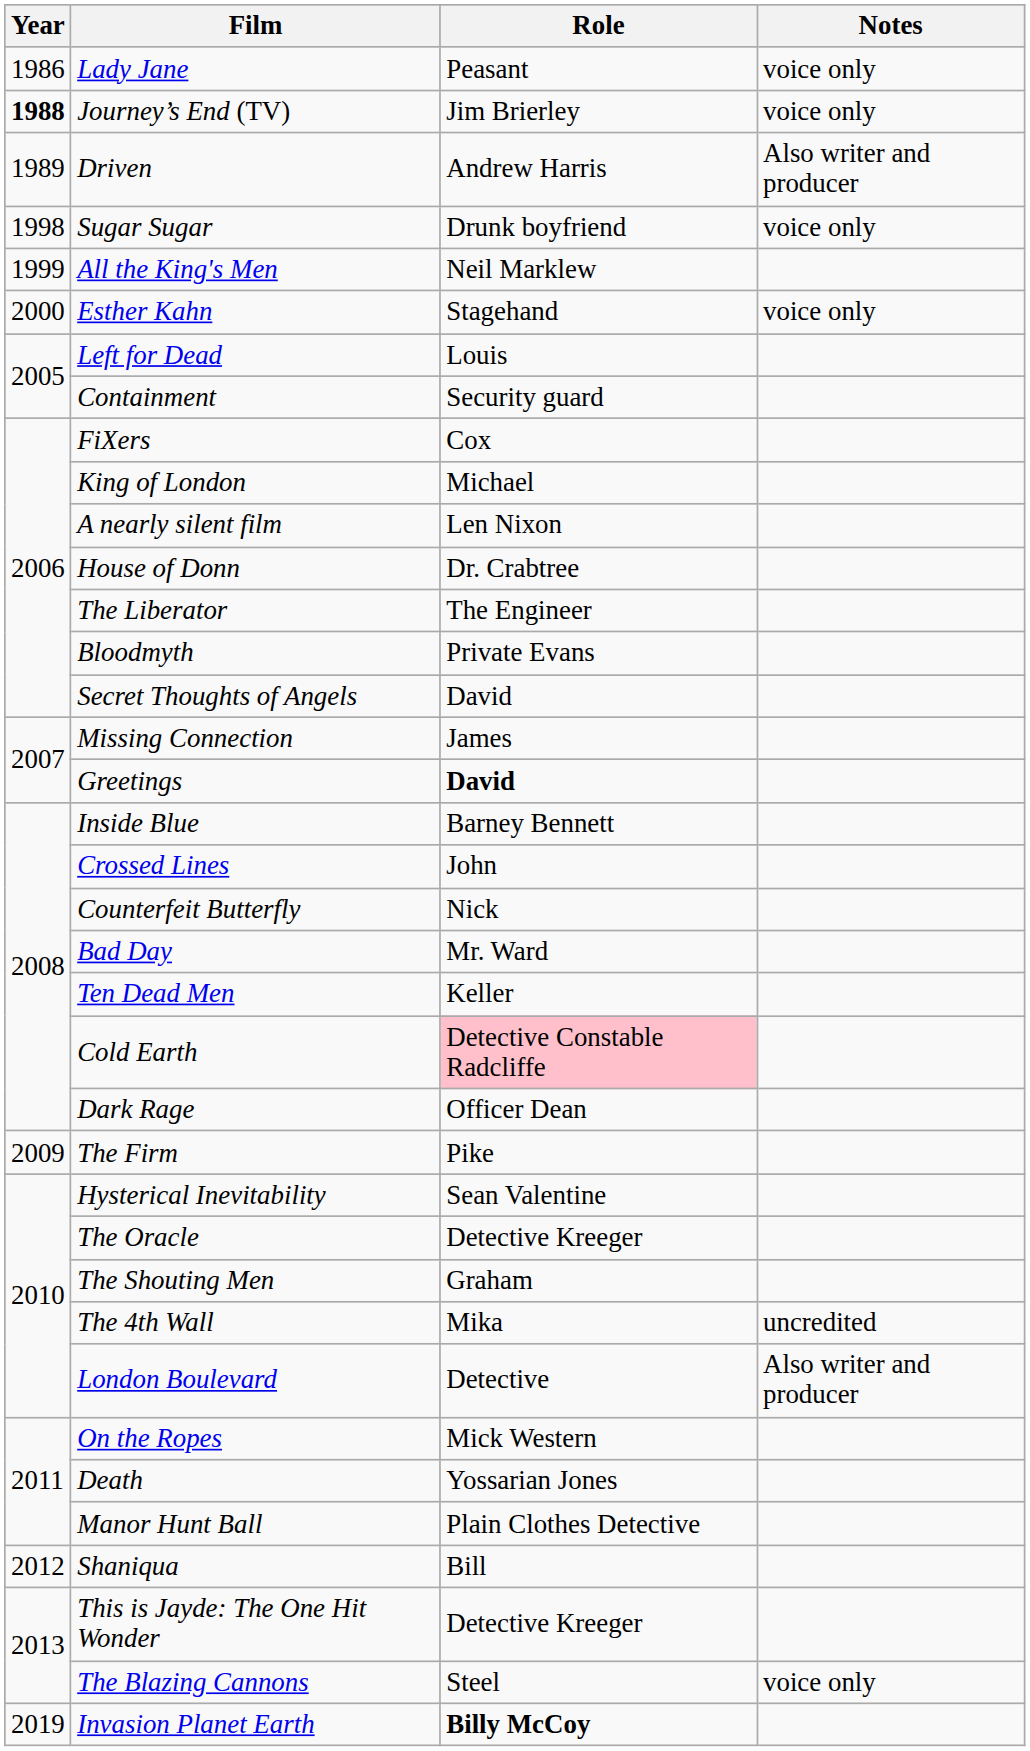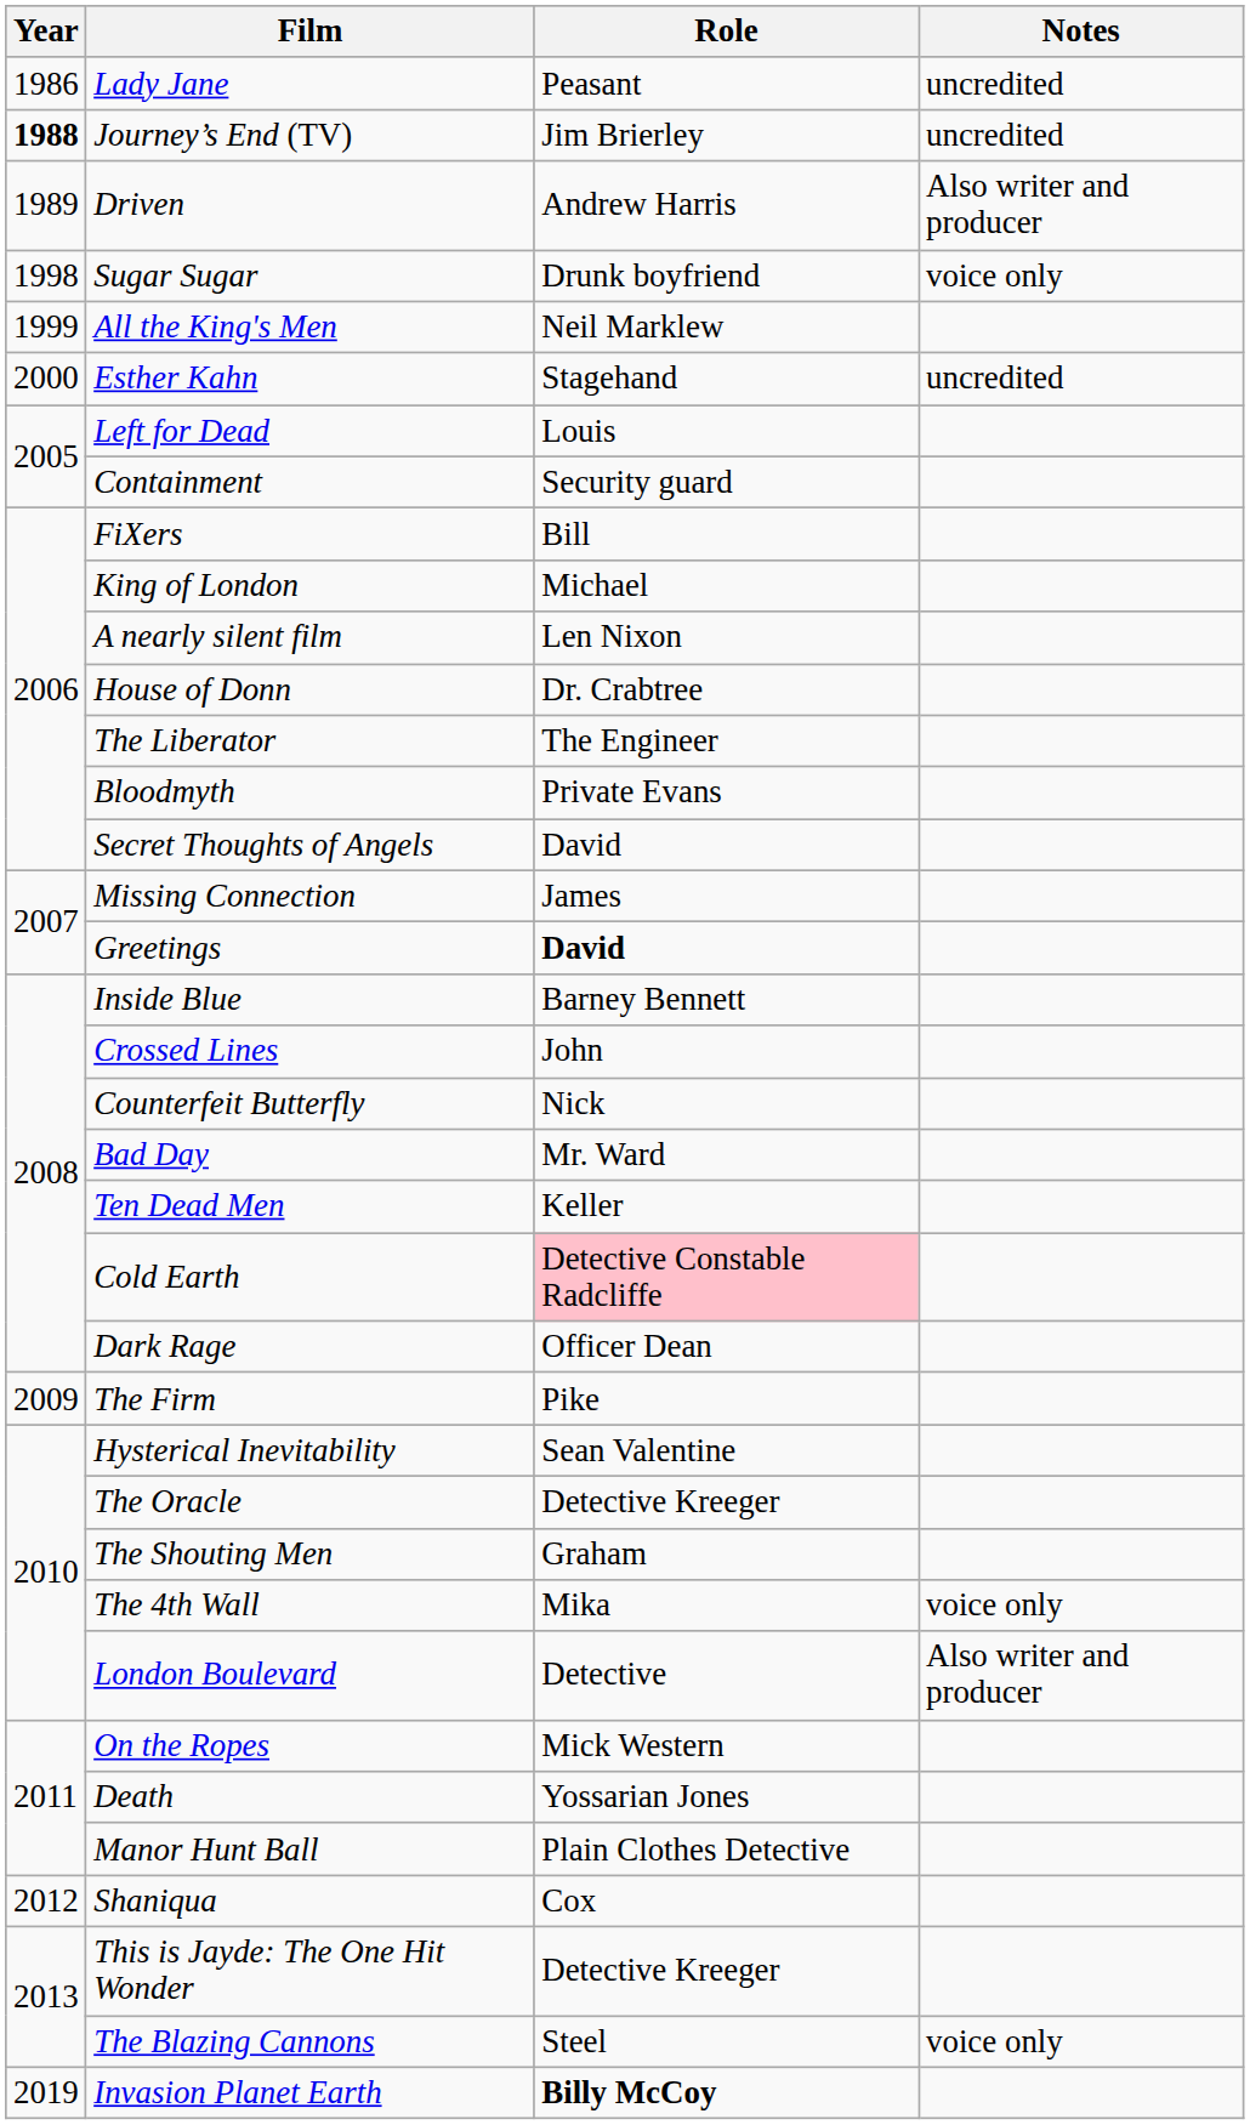 <table class="wikitable">
 <tr>
 <th>Year</th>
 <th>Film</th>
 <th>Role</th>
 <th>Notes</th>
 </tr>
 <tr>
 <td rowspan="1">1986</td>
 <td><em><a href='#'>Lady Jane</a></em></td>
 <td>Peasant</td>
-<td>voice only</td>
+<td>uncredited</td>
 </tr>
 <tr>
 <td rowspan="1"><strong>1988</strong></td>
 <td><em>Journey’s End</em> (TV)</td>
 <td>Jim Brierley</td>
-<td>voice only</td>
+<td>uncredited</td>
 </tr>
 <tr>
 <td rowspan="1">1989</td>
 <td><em>Driven</em></td>
 <td>Andrew Harris</td>
 <td>Also writer and producer</td>
 </tr>
 <tr>
 <td rowspan="1">1998</td>
 <td><em>Sugar Sugar</em></td>
 <td>Drunk boyfriend</td>
 <td>voice only</td>
 </tr>
 <tr>
 <td rowspan="1">1999</td>
 <td><em><a href='#'>All the King's Men</a></em></td>
 <td>Neil Marklew</td>
 <td></td>
 </tr>
 <tr>
 <td rowspan="1">2000</td>
 <td><em><a href='#'>Esther Kahn</a></em></td>
 <td>Stagehand</td>
-<td>voice only</td>
+<td>uncredited</td>
 </tr>
 <tr>
 <td rowspan="2">2005</td>
 <td><em><a href='#'>Left for Dead</a></em></td>
 <td>Louis</td>
 <td></td>
 </tr>
 <tr>
 <td><em>Containment</em></td>
 <td>Security guard</td>
 <td></td>
 </tr>
 <tr>
 <td rowspan="7">2006</td>
 <td><em>FiXers</em></td>
-<td>Cox</td>
+<td>Bill</td>
 <td></td>
 </tr>
 <tr>
 <td><em>King of London</em></td>
 <td>Michael</td>
 <td></td>
 </tr>
 <tr>
 <td><em>A nearly silent film</em></td>
 <td>Len Nixon</td>
 <td></td>
 </tr>
 <tr>
 <td><em>House of Donn</em></td>
 <td>Dr. Crabtree</td>
 <td></td>
 </tr>
 <tr>
 <td><em>The Liberator</em></td>
 <td>The Engineer</td>
 <td></td>
 </tr>
 <tr>
 <td><em>Bloodmyth</em></td>
 <td>Private Evans</td>
 <td></td>
 </tr>
 <tr>
 <td><em>Secret Thoughts of Angels</em></td>
 <td>David</td>
 <td></td>
 </tr>
 <tr>
 <td rowspan="2">2007</td>
 <td><em>Missing Connection</em></td>
 <td>James</td>
 <td></td>
 </tr>
 <tr>
 <td><em>Greetings</em></td>
 <td><strong>David</strong></td>
 <td></td>
 </tr>
 <tr>
 <td rowspan="7">2008</td>
 <td><em>Inside Blue</em></td>
 <td>Barney Bennett</td>
 <td></td>
 </tr>
 <tr>
 <td><em><a href='#'>Crossed Lines</a></em></td>
 <td>John</td>
 <td></td>
 </tr>
 <tr>
 <td><em>Counterfeit Butterfly</em></td>
 <td>Nick</td>
 <td></td>
 </tr>
 <tr>
 <td><em><a href='#'>Bad Day</a></em></td>
 <td>Mr. Ward</td>
 <td></td>
 </tr>
 <tr>
 <td><em><a href='#'>Ten Dead Men</a></em></td>
 <td>Keller</td>
 <td></td>
 </tr>
 <tr>
 <td><em>Cold Earth</em></td>
 <td style="background: pink;">Detective Constable Radcliffe</td>
 <td></td>
 </tr>
 <tr>
 <td><em>Dark Rage</em></td>
 <td>Officer Dean</td>
 <td></td>
 </tr>
 <tr>
 <td rowspan="1">2009</td>
 <td><em>The Firm</em></td>
 <td>Pike</td>
 <td></td>
 </tr>
 <tr>
 <td rowspan="5">2010</td>
 <td><em>Hysterical Inevitability</em></td>
 <td>Sean Valentine</td>
 <td></td>
 </tr>
 <tr>
 <td><em>The Oracle</em></td>
 <td>Detective Kreeger</td>
 <td></td>
 </tr>
 <tr>
 <td><em>The Shouting Men</em></td>
 <td>Graham</td>
 <td></td>
 </tr>
 <tr>
 <td><em>The 4th Wall</em></td>
 <td>Mika</td>
-<td>uncredited</td>
+<td>voice only</td>
 </tr>
 <tr>
 <td><em><a href='#'>London Boulevard</a></em></td>
 <td>Detective</td>
 <td>Also writer and producer</td>
 </tr>
 <tr>
 <td rowspan="3">2011</td>
 <td><em><a href='#'>On the Ropes</a></em></td>
 <td>Mick Western</td>
 <td></td>
 </tr>
 <tr>
 <td><em>Death</em></td>
 <td>Yossarian Jones</td>
 <td></td>
 </tr>
 <tr>
 <td><em>Manor Hunt Ball</em></td>
 <td>Plain Clothes Detective</td>
 <td></td>
 </tr>
 <tr>
 <td rowspan="1">2012</td>
 <td><em>Shaniqua</em></td>
-<td>Bill</td>
+<td>Cox</td>
 <td></td>
 </tr>
 <tr>
 <td rowspan="2">2013</td>
 <td><em>This is Jayde: The One Hit Wonder</em></td>
 <td>Detective Kreeger</td>
 <td></td>
 </tr>
 <tr>
 <td><em><a href='#'>The Blazing Cannons</a></em></td>
 <td>Steel</td>
 <td>voice only</td>
 </tr>
 <tr>
 <td rowspan="1">2019</td>
 <td><em><a href='#'>Invasion Planet Earth</a></em></td>
 <td><strong>Billy McCoy</strong></td>
 <td></td>
 </tr>
 </table>
